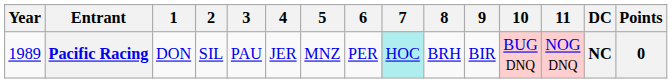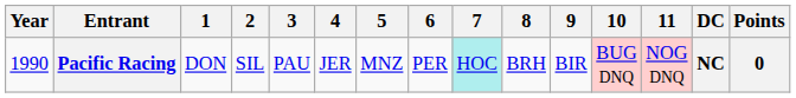 <table class="wikitable" style="text-align:center; font-size:90%">
 <tr>
 <th>Year</th>
 <th>Entrant</th>
 <th>1</th>
 <th>2</th>
 <th>3</th>
 <th>4</th>
 <th>5</th>
 <th>6</th>
 <th>7</th>
 <th>8</th>
 <th>9</th>
 <th>10</th>
 <th>11</th>
 <th>DC</th>
 <th>Points</th>
 </tr>
 <tr>
-<td><a href='#'>1989</a></td>
+<td><a href='#'>1990</a></td>
 <th><a href='#'>Pacific Racing</a></th>
 <td><a href='#'>DON</a></td>
 <td><a href='#'>SIL</a></td>
 <td><a href='#'>PAU</a></td>
 <td><a href='#'>JER</a></td>
 <td><a href='#'>MNZ</a></td>
 <td><a href='#'>PER</a></td>
 <td style="background: paleturquoise;"><a href='#'>HOC</a></td>
 <td><a href='#'>BRH</a></td>
 <td><a href='#'>BIR</a></td>
 <td style="background:#FFCFCF;"><a href='#'>BUG</a><br><small>DNQ</small></td>
 <td style="background:#FFCFCF;"><a href='#'>NOG</a><br><small>DNQ</small></td>
 <th>NC</th>
 <th>0</th>
 </tr>
 </table>
